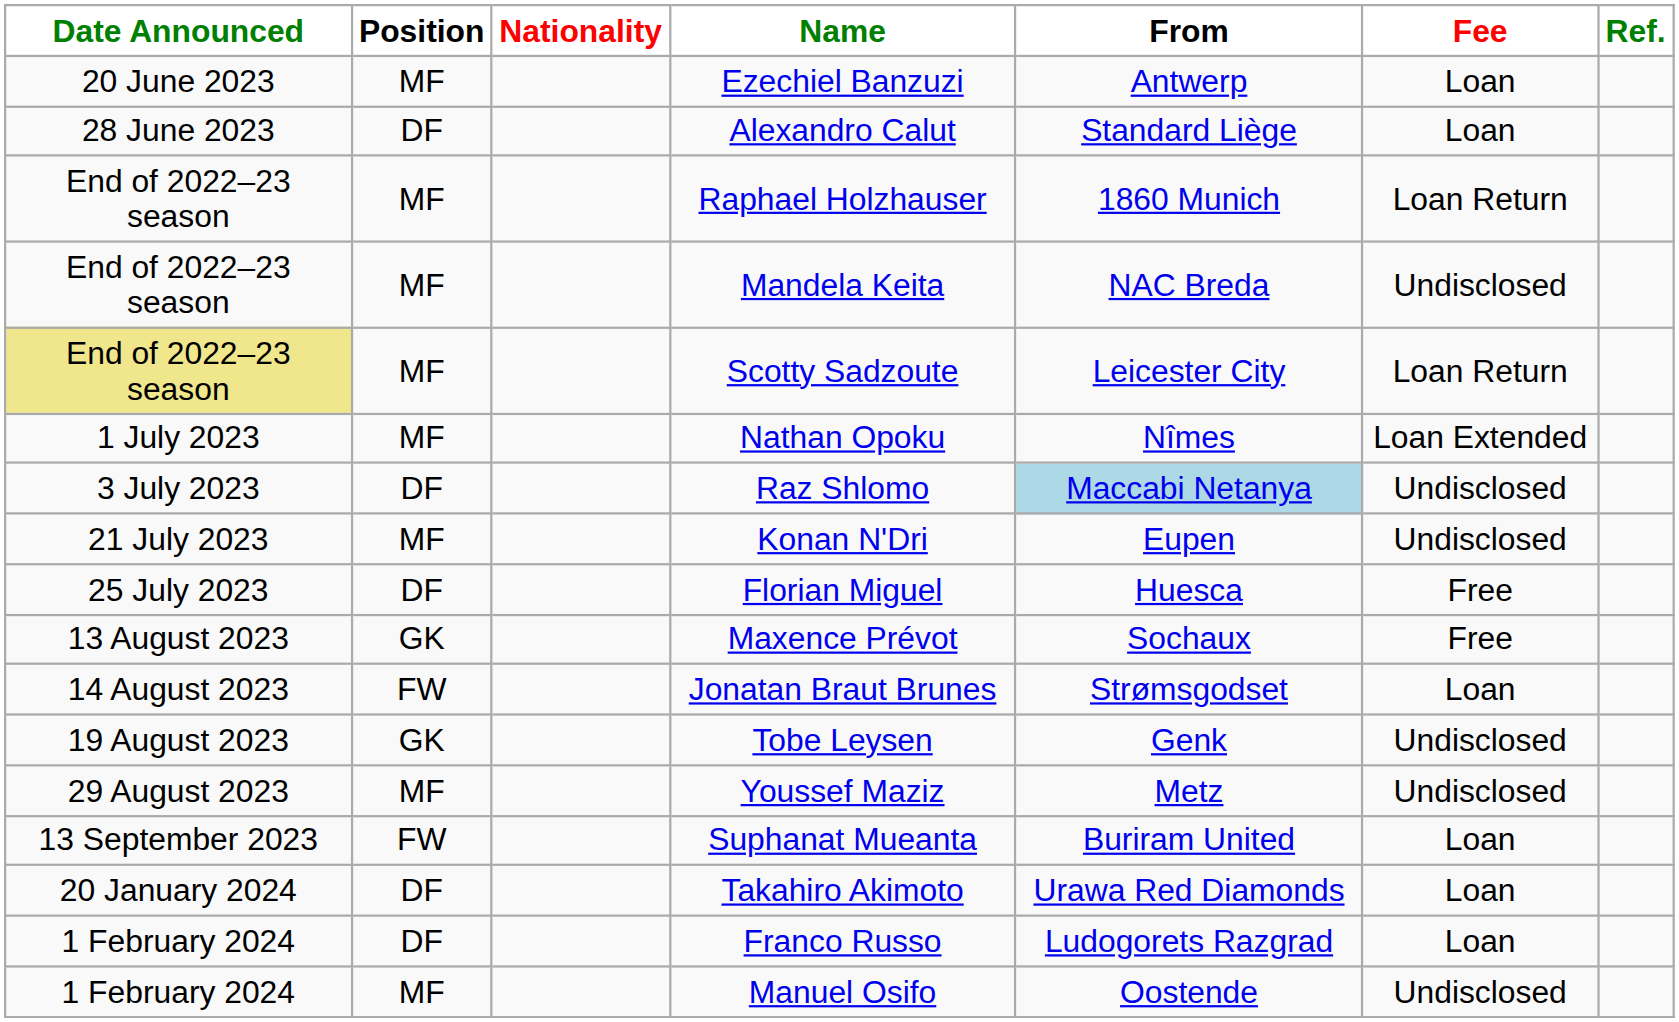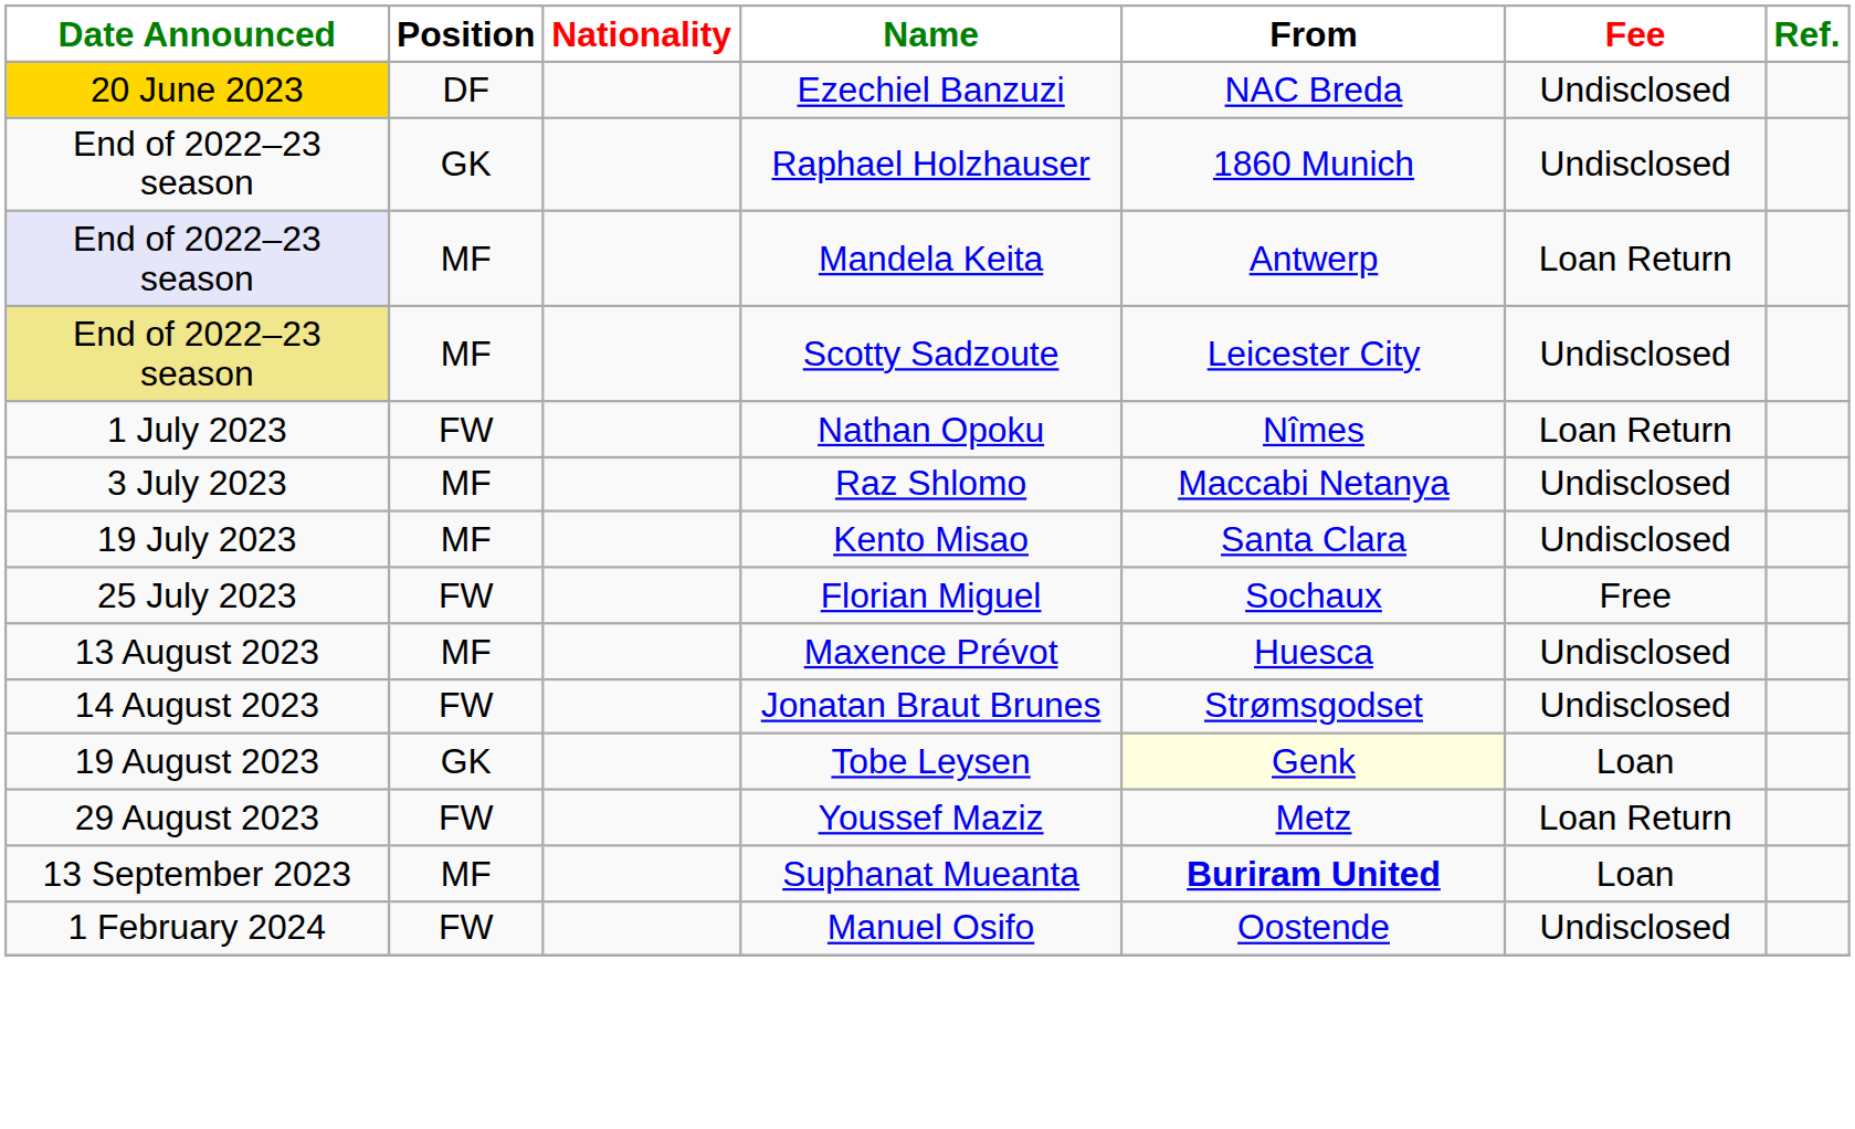 <table class="wikitable" style="text-align:center; font-size:90%">
 <tr>
 <th style="background:#FFFFFF; color:green; width:150px;">Date Announced</th>
 <th style="background:#FFFFFF; color:black; width:50px;">Position</th>
 <th style="background:#FFFFFF; color:red; width:50px;">Nationality</th>
 <th style="background:#FFFFFF; color:green; width:150px;">Name</th>
 <th style="background:#FFFFFF; color:black; width:150px;">From</th>
 <th style="background:#FFFFFF; color:red; width:100px;">Fee</th>
 <th style="background:#FFFFFF; color:green; width:25px;">Ref.</th>
 </tr>
 <tr>
-<td>20 June 2023</td>
-<td>MF</td>
+<td style="background: gold;">20 June 2023</td>
+<td>DF</td>
 <td></td>
 <td><a href='#'>Ezechiel Banzuzi</a></td>
-<td> <a href='#'>Antwerp</a></td>
-<td>Loan</td>
-<td></td>
-</tr>
-<tr>
-<td>28 June 2023</td>
-<td>DF</td>
-<td></td>
-<td><a href='#'>Alexandro Calut</a></td>
-<td> <a href='#'>Standard Liège</a></td>
-<td>Loan</td>
+<td> <a href='#'>NAC Breda</a></td>
+<td>Undisclosed</td>
 <td></td>
 </tr>
 <tr>
 <td>End of 2022–23 season</td>
-<td>MF</td>
+<td>GK</td>
 <td></td>
 <td><a href='#'>Raphael Holzhauser</a></td>
 <td> <a href='#'>1860 Munich</a></td>
-<td>Loan Return</td>
+<td>Undisclosed</td>
 <td></td>
 </tr>
 <tr>
-<td>End of 2022–23 season</td>
+<td style="background: lavender;">End of 2022–23 season</td>
 <td>MF</td>
 <td></td>
 <td><a href='#'>Mandela Keita</a></td>
-<td> <a href='#'>NAC Breda</a></td>
-<td>Undisclosed</td>
+<td> <a href='#'>Antwerp</a></td>
+<td>Loan Return</td>
 <td></td>
 </tr>
 <tr>
 <td style="background: khaki;">End of 2022–23 season</td>
 <td>MF</td>
 <td></td>
 <td><a href='#'>Scotty Sadzoute</a></td>
 <td> <a href='#'>Leicester City</a></td>
+<td>Undisclosed</td>
+<td></td>
+</tr>
+<tr>
+<td>1 July 2023</td>
+<td>FW</td>
+<td></td>
+<td><a href='#'>Nathan Opoku</a></td>
+<td> <a href='#'>Nîmes</a></td>
 <td>Loan Return</td>
 <td></td>
 </tr>
 <tr>
-<td>1 July 2023</td>
+<td>3 July 2023</td>
 <td>MF</td>
 <td></td>
-<td><a href='#'>Nathan Opoku</a></td>
-<td> <a href='#'>Nîmes</a></td>
-<td>Loan Extended</td>
-<td></td>
-</tr>
-<tr>
-<td>3 July 2023</td>
-<td>DF</td>
-<td></td>
 <td><a href='#'>Raz Shlomo</a></td>
-<td style="background: lightblue;"> <a href='#'>Maccabi Netanya</a></td>
+<td> <a href='#'>Maccabi Netanya</a></td>
 <td>Undisclosed</td>
 <td></td>
 </tr>
 <tr>
-<td>21 July 2023</td>
+<td>19 July 2023</td>
 <td>MF</td>
 <td></td>
-<td><a href='#'>Konan N'Dri</a></td>
-<td> <a href='#'>Eupen</a></td>
+<td><a href='#'>Kento Misao</a></td>
+<td> <a href='#'>Santa Clara</a></td>
 <td>Undisclosed</td>
 <td></td>
 </tr>
 <tr>
 <td>25 July 2023</td>
-<td>DF</td>
+<td>FW</td>
 <td></td>
 <td><a href='#'>Florian Miguel</a></td>
-<td> <a href='#'>Huesca</a></td>
+<td> <a href='#'>Sochaux</a></td>
 <td>Free</td>
 <td></td>
 </tr>
 <tr>
 <td>13 August 2023</td>
-<td>GK</td>
+<td>MF</td>
 <td></td>
 <td><a href='#'>Maxence Prévot</a></td>
-<td> <a href='#'>Sochaux</a></td>
-<td>Free</td>
+<td> <a href='#'>Huesca</a></td>
+<td>Undisclosed</td>
 <td></td>
 </tr>
 <tr>
 <td>14 August 2023</td>
 <td>FW</td>
 <td></td>
 <td><a href='#'>Jonatan Braut Brunes</a></td>
 <td> <a href='#'>Strømsgodset</a></td>
-<td>Loan</td>
+<td>Undisclosed</td>
 <td></td>
 </tr>
 <tr>
 <td>19 August 2023</td>
 <td>GK</td>
 <td></td>
 <td><a href='#'>Tobe Leysen</a></td>
-<td> <a href='#'>Genk</a></td>
-<td>Undisclosed</td>
+<td style="background: lightyellow;"> <a href='#'>Genk</a></td>
+<td>Loan</td>
 <td></td>
 </tr>
 <tr>
 <td>29 August 2023</td>
-<td>MF</td>
+<td>FW</td>
 <td></td>
 <td><a href='#'>Youssef Maziz</a></td>
 <td> <a href='#'>Metz</a></td>
-<td>Undisclosed</td>
+<td>Loan Return</td>
 <td></td>
 </tr>
 <tr>
 <td>13 September 2023</td>
-<td>FW</td>
+<td>MF</td>
 <td></td>
 <td><a href='#'>Suphanat Mueanta</a></td>
-<td> <a href='#'>Buriram United</a></td>
-<td>Loan</td>
-<td></td>
-</tr>
-<tr>
-<td>20 January 2024</td>
-<td>DF</td>
-<td></td>
-<td><a href='#'>Takahiro Akimoto</a></td>
-<td> <a href='#'>Urawa Red Diamonds</a></td>
+<td><strong> <a href='#'>Buriram United</a></strong></td>
 <td>Loan</td>
 <td></td>
 </tr>
 <tr>
 <td>1 February 2024</td>
-<td>DF</td>
-<td></td>
-<td><a href='#'>Franco Russo</a></td>
-<td> <a href='#'>Ludogorets Razgrad</a></td>
-<td>Loan</td>
-<td></td>
-</tr>
-<tr>
-<td>1 February 2024</td>
-<td>MF</td>
+<td>FW</td>
 <td></td>
 <td><a href='#'>Manuel Osifo</a></td>
 <td> <a href='#'>Oostende</a></td>
 <td>Undisclosed</td>
 <td></td>
 </tr>
 <tr>
 </tr>
 </table>
